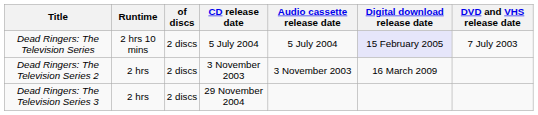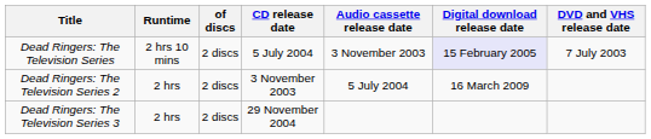 <table class="wikitable plainrowheaders" style="text-align:center;">
 <tr>
 <th scope="col">Title</th>
 <th scope="col">Runtime</th>
 <th scope="col"> of discs</th>
 <th scope="col"><a href='#'>CD</a> release date</th>
 <th scope="col"><a href='#'>Audio cassette</a> release date</th>
 <th scope="col"><a href='#'>Digital download</a> release date</th>
 <th scope="col"><a href='#'>DVD</a> and <a href='#'>VHS</a> release date</th>
 </tr>
 <tr>
 <td scope="row"><em>Dead Ringers: The Television Series</em></td>
 <td>2 hrs 10 mins</td>
 <td>2 discs</td>
 <td>5 July 2004</td>
-<td>5 July 2004</td>
+<td>3 November 2003</td>
 <td style="background: lavender;">15 February 2005</td>
 <td>7 July 2003</td>
 </tr>
 <tr>
 <td scope="row"><em>Dead Ringers: The Television Series 2</em></td>
 <td>2 hrs</td>
 <td>2 discs</td>
 <td>3 November 2003</td>
-<td>3 November 2003</td>
+<td>5 July 2004</td>
 <td>16 March 2009</td>
 <td></td>
 </tr>
 <tr>
 <td scope="row"><em>Dead Ringers: The Television Series 3</em></td>
 <td>2 hrs</td>
 <td>2 discs</td>
 <td>29 November 2004</td>
 <td></td>
 <td></td>
 <td></td>
 </tr>
 </table>
